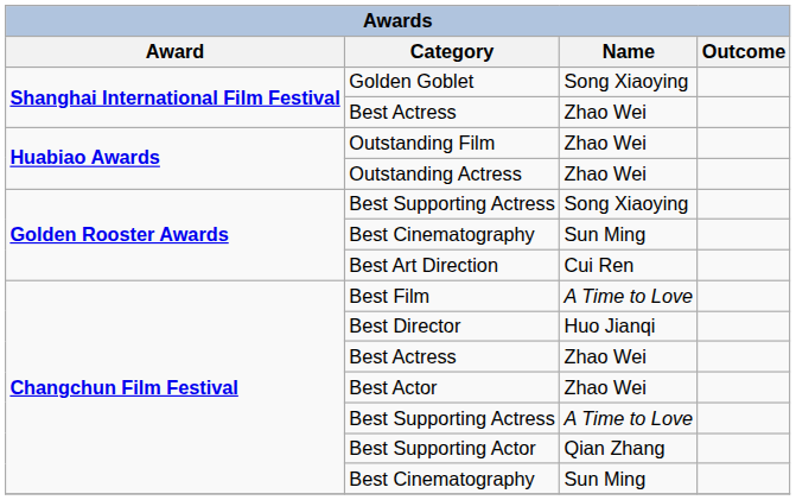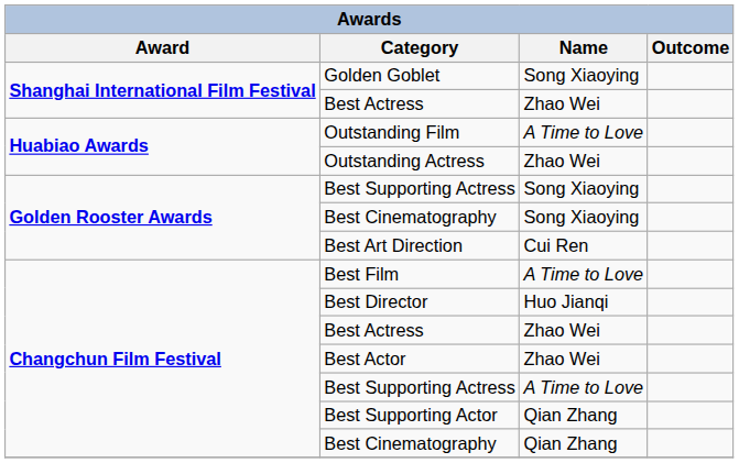 <table class="wikitable" style="font-size:90%;">
 <tr>
 <th colspan="4" style="background:LightSteelBlue;">Awards</th>
 </tr>
 <tr>
 <th>Award</th>
 <th>Category</th>
 <th>Name</th>
 <th>Outcome</th>
 </tr>
 <tr>
 <td rowspan=2><strong><a href='#'>Shanghai International Film Festival</a></strong></td>
 <td>Golden Goblet</td>
 <td>Song Xiaoying</td>
 <td></td>
 </tr>
 <tr>
 <td>Best Actress</td>
 <td>Zhao Wei</td>
 <td></td>
 </tr>
 <tr>
 <td rowspan=2><strong><a href='#'>Huabiao Awards</a></strong></td>
 <td>Outstanding Film</td>
-<td>Zhao Wei</td>
+<td><em>A Time to Love</em></td>
 <td></td>
 </tr>
 <tr>
 <td>Outstanding Actress</td>
 <td>Zhao Wei</td>
 <td></td>
 </tr>
 <tr>
 <td rowspan=3><strong><a href='#'>Golden Rooster Awards</a></strong></td>
 <td>Best Supporting Actress</td>
 <td>Song Xiaoying</td>
 <td></td>
 </tr>
 <tr>
 <td>Best Cinematography</td>
-<td>Sun Ming</td>
+<td>Song Xiaoying</td>
 <td></td>
 </tr>
 <tr>
 <td>Best Art Direction</td>
 <td>Cui Ren</td>
 <td></td>
 </tr>
 <tr>
 <td rowspan=7><strong><a href='#'>Changchun Film Festival</a></strong></td>
 <td>Best Film</td>
 <td><em>A Time to Love</em></td>
 <td></td>
 </tr>
 <tr>
 <td>Best Director</td>
 <td>Huo Jianqi</td>
 <td></td>
 </tr>
 <tr>
 <td>Best Actress</td>
 <td>Zhao Wei</td>
 <td></td>
 </tr>
 <tr>
 <td>Best Actor</td>
 <td>Zhao Wei</td>
 <td></td>
 </tr>
 <tr>
 <td>Best Supporting Actress</td>
 <td><em>A Time to Love</em></td>
 <td></td>
 </tr>
 <tr>
 <td>Best Supporting Actor</td>
 <td>Qian Zhang</td>
 <td></td>
 </tr>
 <tr>
 <td>Best Cinematography</td>
-<td>Sun Ming</td>
+<td>Qian Zhang</td>
 <td></td>
 </tr>
 <tr>
 </tr>
 </table>
